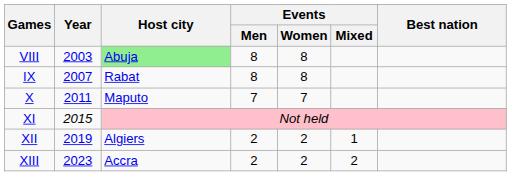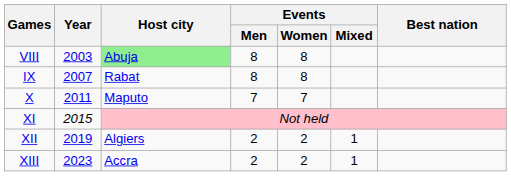 <table class=wikitable style="text-align:center">
 <tr>
 <th width=50 rowspan=2>Games</th>
 <th width=50 rowspan=2>Year</th>
 <th width=150 rowspan=2>Host city</th>
 <th colspan=3>Events</th>
 <th width=150 rowspan=2>Best nation</th>
 </tr>
 <tr>
 <th width=50>Men</th>
 <th width=50>Women</th>
 <th width=50>Mixed</th>
 </tr>
 <tr>
 <td><a href='#'>VIII</a></td>
 <td><a href='#'>2003</a></td>
 <td align=left style="background: lightgreen;"> <a href='#'>Abuja</a></td>
 <td>8</td>
 <td>8</td>
 <td></td>
 <td align=left></td>
 </tr>
 <tr>
 <td><a href='#'>IX</a></td>
 <td><a href='#'>2007</a></td>
 <td align=left> <a href='#'>Rabat</a></td>
 <td>8</td>
 <td>8</td>
 <td></td>
 <td align=left></td>
 </tr>
 <tr>
 <td><a href='#'>X</a></td>
 <td><a href='#'>2011</a></td>
 <td align=left> <a href='#'>Maputo</a></td>
 <td>7</td>
 <td>7</td>
 <td></td>
 <td align=left></td>
 </tr>
 <tr>
 <td><a href='#'>XI</a></td>
 <td><em>2015</em></td>
 <td align=center bgcolor=pink colspan=5><em>Not held</em></td>
 </tr>
 <tr>
 <td><a href='#'>XII</a></td>
 <td><a href='#'>2019</a></td>
 <td align=left> <a href='#'>Algiers</a></td>
 <td>2</td>
 <td>2</td>
 <td>1</td>
 <td align=left></td>
 </tr>
 <tr>
 <td><a href='#'>XIII</a></td>
 <td><a href='#'>2023</a></td>
 <td align=left> <a href='#'>Accra</a></td>
 <td>2</td>
 <td>2</td>
-<td>2</td>
+<td>1</td>
 <td align=left></td>
 </tr>
 </table>
